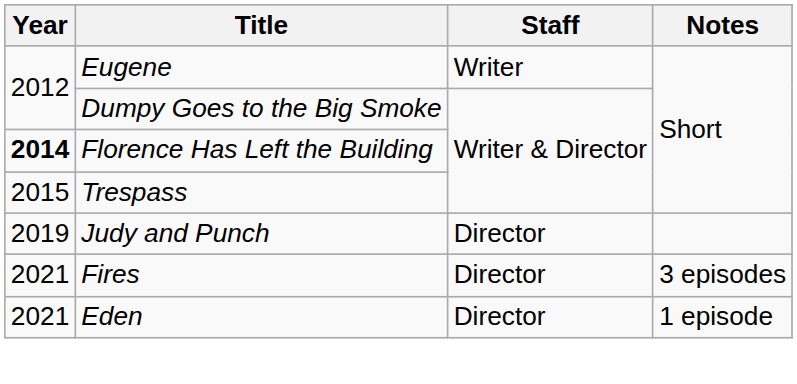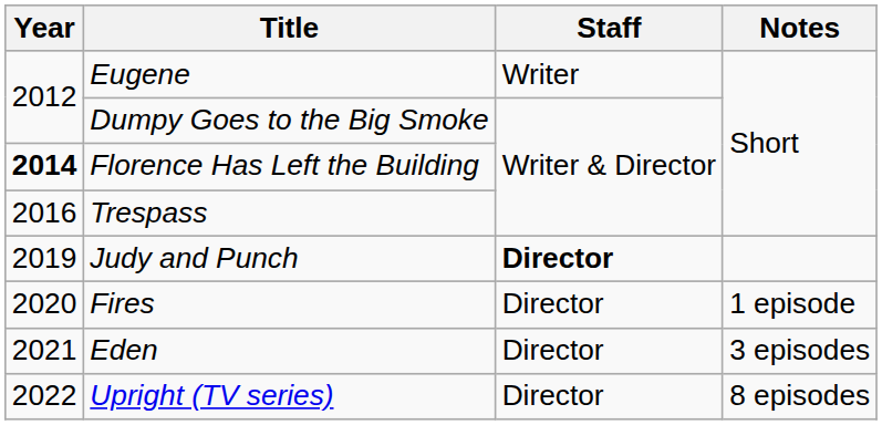 <table class="wikitable sortable">
 <tr>
 <th>Year</th>
 <th>Title</th>
 <th>Staff</th>
 <th>Notes</th>
 </tr>
 <tr>
 <td rowspan="2">2012</td>
 <td><em>Eugene</em></td>
 <td>Writer</td>
 <td rowspan="4">Short</td>
 </tr>
 <tr>
 <td><em>Dumpy Goes to the Big Smoke</em></td>
 <td rowspan="3">Writer & Director</td>
 </tr>
 <tr>
 <td><strong>2014</strong></td>
 <td><em>Florence Has Left the Building</em></td>
 </tr>
 <tr>
-<td>2015</td>
+<td>2016</td>
 <td><em>Trespass</em></td>
 </tr>
 <tr>
 <td>2019</td>
 <td><em>Judy and Punch</em></td>
-<td>Director</td>
+<td><strong>Director</strong></td>
 <td></td>
 </tr>
 <tr>
-<td>2021</td>
+<td>2020</td>
 <td><em>Fires</em> </td>
 <td>Director</td>
-<td>3 episodes</td>
+<td>1 episode</td>
 </tr>
 <tr>
 <td>2021</td>
 <td><em>Eden</em> </td>
 <td>Director</td>
-<td>1 episode</td>
+<td>3 episodes</td>
+</tr>
+<tr>
+<td>2022</td>
+<td><em><a href='#'>Upright (TV series)</a></em></td>
+<td>Director</td>
+<td>8 episodes</td>
 </tr>
 </table>
